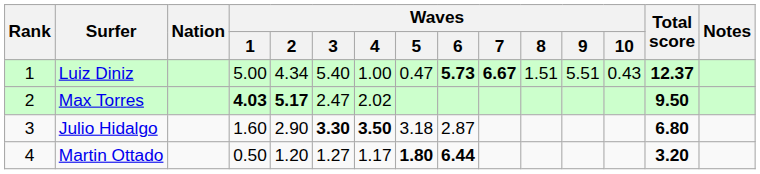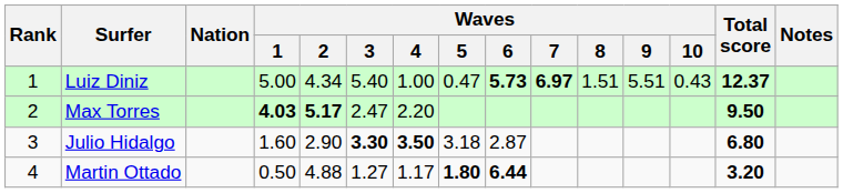 <table class="wikitable sortable" style="text-align:center">
 <tr>
 <th rowspan=2>Rank</th>
 <th rowspan=2>Surfer</th>
 <th rowspan=2>Nation</th>
 <th colspan=10>Waves</th>
 <th rowspan=2>Total<br>score</th>
 <th rowspan=2>Notes</th>
 </tr>
 <tr>
 <th>1</th>
 <th>2</th>
 <th>3</th>
 <th>4</th>
 <th>5</th>
 <th>6</th>
 <th>7</th>
 <th>8</th>
 <th>9</th>
 <th>10</th>
 </tr>
 <tr bgcolor=ccffcc>
 <td>1</td>
 <td align=left><a href='#'>Luiz Diniz</a></td>
 <td align=left></td>
 <td>5.00</td>
 <td>4.34</td>
 <td>5.40</td>
 <td>1.00</td>
 <td>0.47</td>
 <td><strong>5.73</strong></td>
-<td><strong>6.67</strong></td>
+<td><strong>6.97</strong></td>
 <td>1.51</td>
 <td>5.51</td>
 <td>0.43</td>
 <td><strong>12.37</strong></td>
 <td></td>
 </tr>
 <tr bgcolor=ccffcc>
 <td>2</td>
 <td align=left><a href='#'>Max Torres</a></td>
 <td align=left></td>
 <td><strong>4.03</strong></td>
 <td><strong>5.17</strong></td>
 <td>2.47</td>
-<td>2.02</td>
+<td>2.20</td>
 <td></td>
 <td></td>
 <td></td>
 <td></td>
 <td></td>
 <td></td>
 <td><strong>9.50</strong></td>
 <td></td>
 </tr>
 <tr>
 <td>3</td>
 <td align=left><a href='#'>Julio Hidalgo</a></td>
 <td align=left></td>
 <td>1.60</td>
 <td>2.90</td>
 <td><strong>3.30</strong></td>
 <td><strong>3.50</strong></td>
 <td>3.18</td>
 <td>2.87</td>
 <td></td>
 <td></td>
 <td></td>
 <td></td>
 <td><strong>6.80</strong></td>
 <td></td>
 </tr>
 <tr>
 <td>4</td>
 <td align=left><a href='#'>Martin Ottado</a></td>
 <td align=left></td>
 <td>0.50</td>
-<td>1.20</td>
+<td>4.88</td>
 <td>1.27</td>
 <td>1.17</td>
 <td><strong>1.80</strong></td>
 <td><strong>6.44</strong></td>
 <td></td>
 <td></td>
 <td></td>
 <td></td>
 <td><strong>3.20</strong></td>
 <td></td>
 </tr>
 </table>
